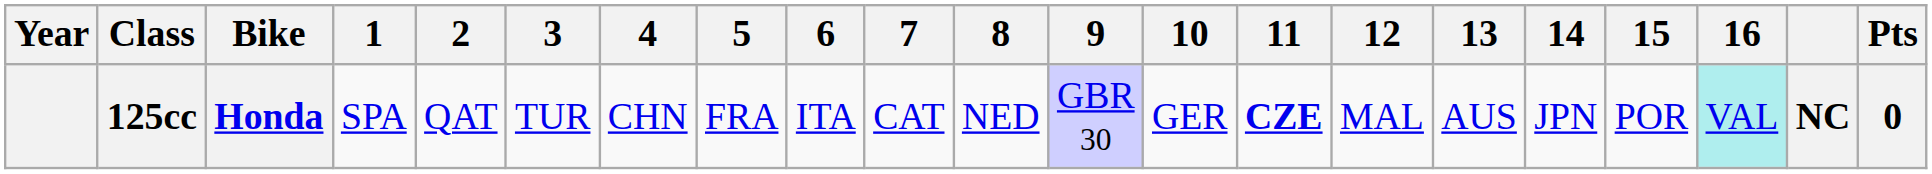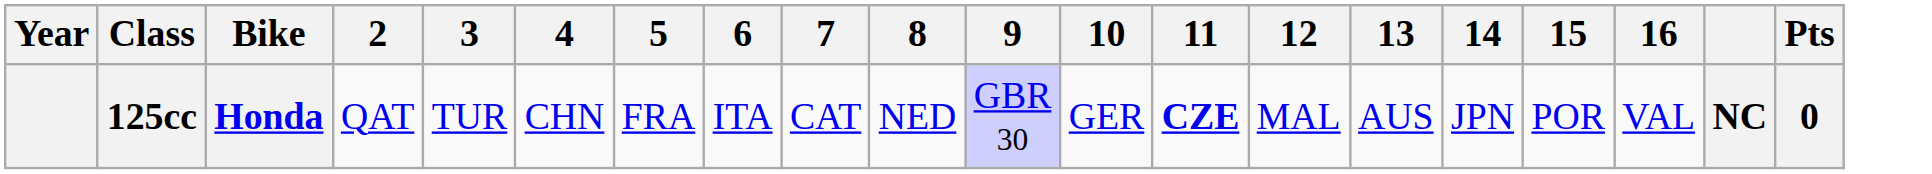 <table class="wikitable" style="text-align:center">
 <tr>
 <th>Year</th>
 <th>Class</th>
 <th>Bike</th>
-<th>1</th>
 <th>2</th>
 <th>3</th>
 <th>4</th>
 <th>5</th>
 <th>6</th>
 <th>7</th>
 <th>8</th>
 <th>9</th>
 <th>10</th>
 <th>11</th>
 <th>12</th>
 <th>13</th>
 <th>14</th>
 <th>15</th>
 <th>16</th>
 <th></th>
 <th>Pts</th>
 </tr>
 <tr>
 <th align="left"></th>
 <th align="left">125cc</th>
 <th align="left"><a href='#'>Honda</a></th>
-<td><a href='#'>SPA</a></td>
 <td><a href='#'>QAT</a></td>
 <td><a href='#'>TUR</a></td>
 <td><a href='#'>CHN</a></td>
 <td><a href='#'>FRA</a></td>
 <td><a href='#'>ITA</a></td>
 <td><a href='#'>CAT</a></td>
 <td><a href='#'>NED</a></td>
 <td style="background:#cfcfff;"><a href='#'>GBR</a><br><small>30</small></td>
 <td><a href='#'>GER</a></td>
 <td><strong><a href='#'>CZE</a></strong></td>
 <td><a href='#'>MAL</a></td>
 <td><a href='#'>AUS</a></td>
 <td><a href='#'>JPN</a></td>
 <td><a href='#'>POR</a></td>
-<td style="background: paleturquoise;"><a href='#'>VAL</a></td>
+<td><a href='#'>VAL</a></td>
 <th>NC</th>
 <th>0</th>
 </tr>
 </table>
